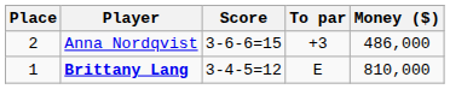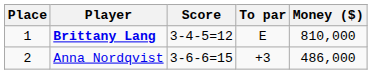 <table class="wikitable">
 <tr>
 <th>Place</th>
 <th>Player</th>
 <th>Score</th>
 <th>To par</th>
 <th>Money ($)</th>
 </tr>
 <tr>
+<td align=center>1</td>
+<td> <strong><a href='#'>Brittany Lang</a></strong></td>
+<td align=center>3-4-5=12</td>
+<td align=center>E</td>
+<td align=center>810,000</td>
+</tr>
+<tr>
 <td align=center>2</td>
 <td> <a href='#'>Anna Nordqvist</a></td>
 <td align=center>3-6-6=15</td>
 <td align=center>+3</td>
 <td align=center>486,000</td>
 </tr>
-<tr>
-<td align=center>1</td>
-<td> <strong><a href='#'>Brittany Lang</a></strong></td>
-<td align=center>3-4-5=12</td>
-<td align=center>E</td>
-<td align=center>810,000</td>
-</tr>
 </table>
